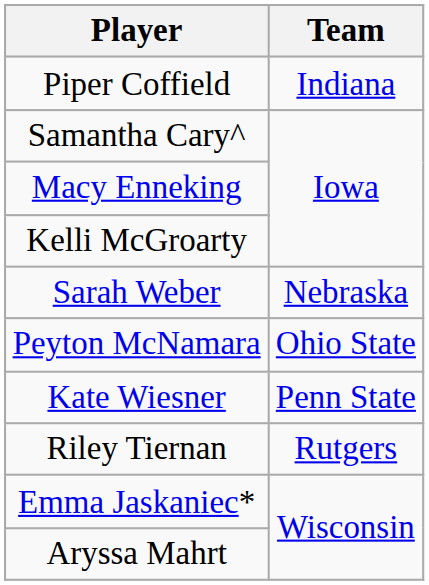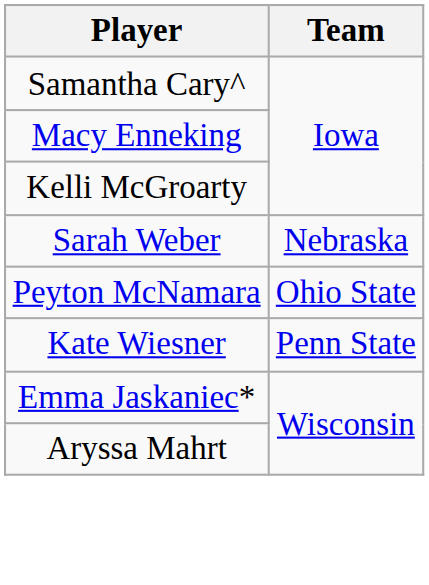 <table class="wikitable" style="text-align: center;">
 <tr>
 <th>Player</th>
 <th>Team</th>
-</tr>
-<tr>
-<td>Piper Coffield</td>
-<td><a href='#'>Indiana</a></td>
 </tr>
 <tr>
 <td>Samantha Cary^</td>
 <td rowspan=3><a href='#'>Iowa</a></td>
 </tr>
 <tr>
 <td><a href='#'>Macy Enneking</a></td>
 </tr>
 <tr>
 <td>Kelli McGroarty</td>
 </tr>
 <tr>
 <td><a href='#'>Sarah Weber</a></td>
 <td><a href='#'>Nebraska</a></td>
 </tr>
 <tr>
 <td><a href='#'>Peyton McNamara</a></td>
 <td><a href='#'>Ohio State</a></td>
 </tr>
 <tr>
 <td><a href='#'>Kate Wiesner</a></td>
 <td><a href='#'>Penn State</a></td>
 </tr>
 <tr>
-<td>Riley Tiernan</td>
-<td><a href='#'>Rutgers</a></td>
-</tr>
-<tr>
 <td><a href='#'>Emma Jaskaniec</a>*</td>
 <td rowspan=2><a href='#'>Wisconsin</a></td>
 </tr>
 <tr>
 <td>Aryssa Mahrt</td>
 </tr>
 </table>
